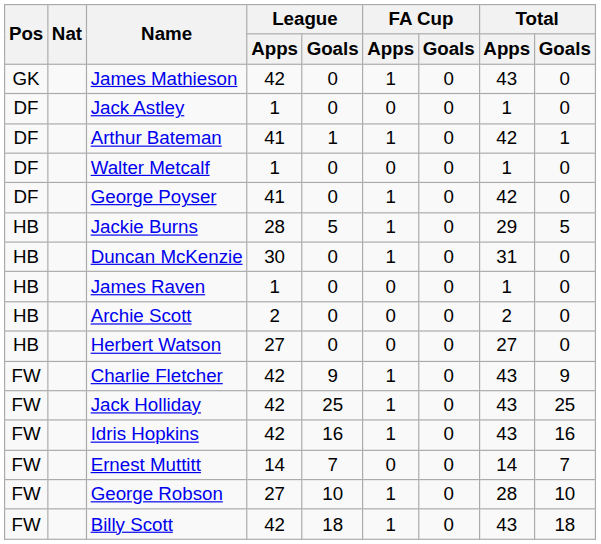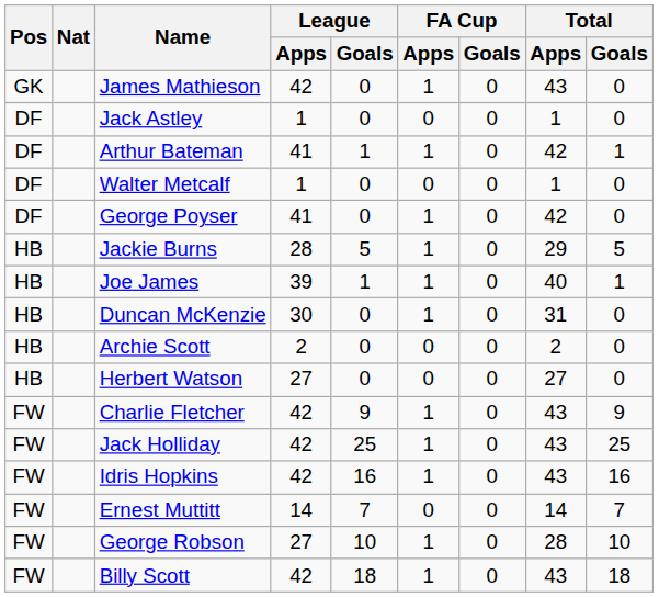 <table class="wikitable" style="text-align:center">
 <tr>
 <th rowspan="2">Pos</th>
 <th rowspan="2">Nat</th>
 <th rowspan="2">Name</th>
 <th colspan="2" style="width:85px;">League</th>
 <th colspan="2" style="width:85px;">FA Cup</th>
 <th colspan="2" style="width:85px;">Total</th>
 </tr>
 <tr>
 <th>Apps</th>
 <th>Goals</th>
 <th>Apps</th>
 <th>Goals</th>
 <th>Apps</th>
 <th>Goals</th>
 </tr>
 <tr>
 <td>GK</td>
 <td></td>
 <td style="text-align:left;"><a href='#'>James Mathieson</a></td>
 <td>42</td>
 <td>0</td>
 <td>1</td>
 <td>0</td>
 <td>43</td>
 <td>0</td>
 </tr>
 <tr>
 <td>DF</td>
 <td></td>
 <td style="text-align:left;"><a href='#'>Jack Astley</a></td>
 <td>1</td>
 <td>0</td>
 <td>0</td>
 <td>0</td>
 <td>1</td>
 <td>0</td>
 </tr>
 <tr>
 <td>DF</td>
 <td></td>
 <td style="text-align:left;"><a href='#'>Arthur Bateman</a></td>
 <td>41</td>
 <td>1</td>
 <td>1</td>
 <td>0</td>
 <td>42</td>
 <td>1</td>
 </tr>
 <tr>
 <td>DF</td>
 <td><em></em></td>
 <td style="text-align:left;"><a href='#'>Walter Metcalf</a></td>
 <td>1</td>
 <td>0</td>
 <td>0</td>
 <td>0</td>
 <td>1</td>
 <td>0</td>
 </tr>
 <tr>
 <td>DF</td>
 <td></td>
 <td style="text-align:left;"><a href='#'>George Poyser</a></td>
 <td>41</td>
 <td>0</td>
 <td>1</td>
 <td>0</td>
 <td>42</td>
 <td>0</td>
 </tr>
 <tr>
 <td>HB</td>
 <td></td>
 <td style="text-align:left;"><a href='#'>Jackie Burns</a></td>
 <td>28</td>
 <td>5</td>
 <td>1</td>
 <td>0</td>
 <td>29</td>
 <td>5</td>
 </tr>
 <tr>
 <td>HB</td>
 <td></td>
+<td style="text-align:left;"><a href='#'>Joe James</a></td>
+<td>39</td>
+<td>1</td>
+<td>1</td>
+<td>0</td>
+<td>40</td>
+<td>1</td>
+</tr>
+<tr>
+<td>HB</td>
+<td></td>
 <td style="text-align:left;"><a href='#'>Duncan McKenzie</a></td>
 <td>30</td>
 <td>0</td>
 <td>1</td>
 <td>0</td>
 <td>31</td>
-<td>0</td>
-</tr>
-<tr>
-<td>HB</td>
-<td><em></em></td>
-<td style="text-align:left;"><a href='#'>James Raven</a></td>
-<td>1</td>
-<td>0</td>
-<td>0</td>
-<td>0</td>
-<td>1</td>
 <td>0</td>
 </tr>
 <tr>
 <td>HB</td>
 <td></td>
 <td style="text-align:left;"><a href='#'>Archie Scott</a></td>
 <td>2</td>
 <td>0</td>
 <td>0</td>
 <td>0</td>
 <td>2</td>
 <td>0</td>
 </tr>
 <tr>
 <td>HB</td>
 <td></td>
 <td style="text-align:left;"><a href='#'>Herbert Watson</a></td>
 <td>27</td>
 <td>0</td>
 <td>0</td>
 <td>0</td>
 <td>27</td>
 <td>0</td>
 </tr>
 <tr>
 <td>FW</td>
 <td></td>
 <td style="text-align:left;"><a href='#'>Charlie Fletcher</a></td>
 <td>42</td>
 <td>9</td>
 <td>1</td>
 <td>0</td>
 <td>43</td>
 <td>9</td>
 </tr>
 <tr>
 <td>FW</td>
 <td></td>
 <td style="text-align:left;"><a href='#'>Jack Holliday</a></td>
 <td>42</td>
 <td>25</td>
 <td>1</td>
 <td>0</td>
 <td>43</td>
 <td>25</td>
 </tr>
 <tr>
 <td>FW</td>
 <td></td>
 <td style="text-align:left;"><a href='#'>Idris Hopkins</a></td>
 <td>42</td>
 <td>16</td>
 <td>1</td>
 <td>0</td>
 <td>43</td>
 <td>16</td>
 </tr>
 <tr>
 <td>FW</td>
 <td></td>
 <td style="text-align:left;"><a href='#'>Ernest Muttitt</a></td>
 <td>14</td>
 <td>7</td>
 <td>0</td>
 <td>0</td>
 <td>14</td>
 <td>7</td>
 </tr>
 <tr>
 <td>FW</td>
 <td><em></em></td>
 <td style="text-align:left;"><a href='#'>George Robson</a></td>
 <td>27</td>
 <td>10</td>
 <td>1</td>
 <td>0</td>
 <td>28</td>
 <td>10</td>
 </tr>
 <tr>
 <td>FW</td>
 <td><em></em></td>
 <td style="text-align:left;"><a href='#'>Billy Scott</a></td>
 <td>42</td>
 <td>18</td>
 <td>1</td>
 <td>0</td>
 <td>43</td>
 <td>18</td>
 </tr>
 </table>
